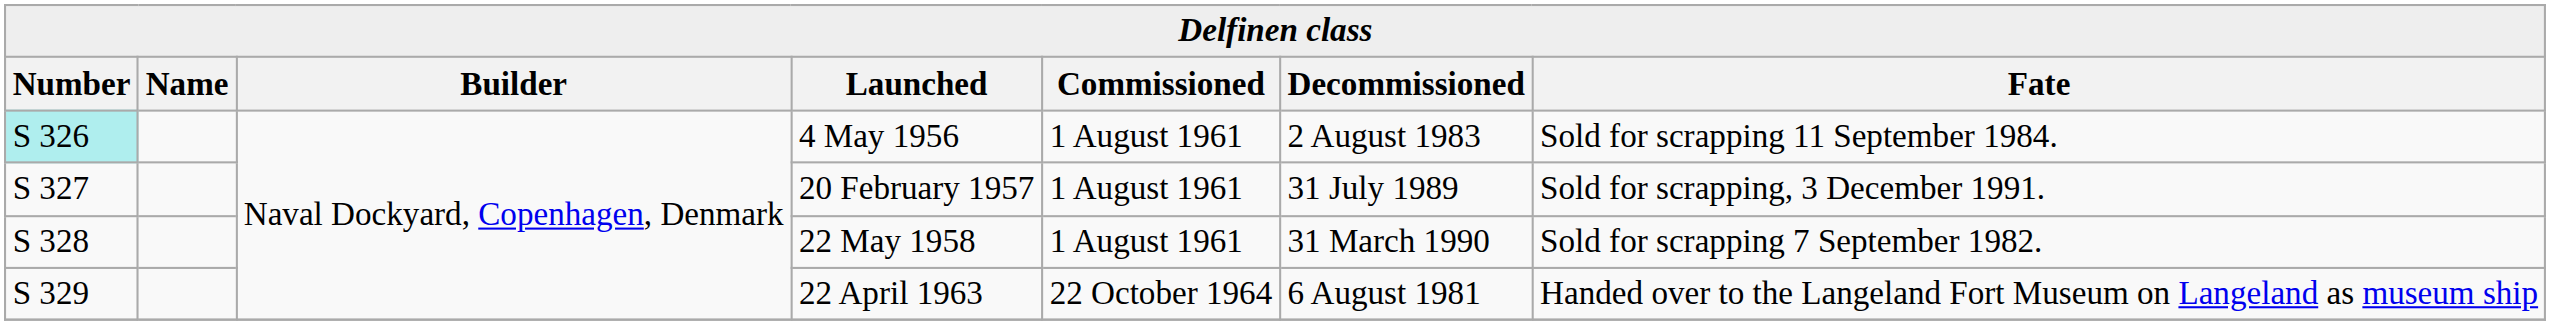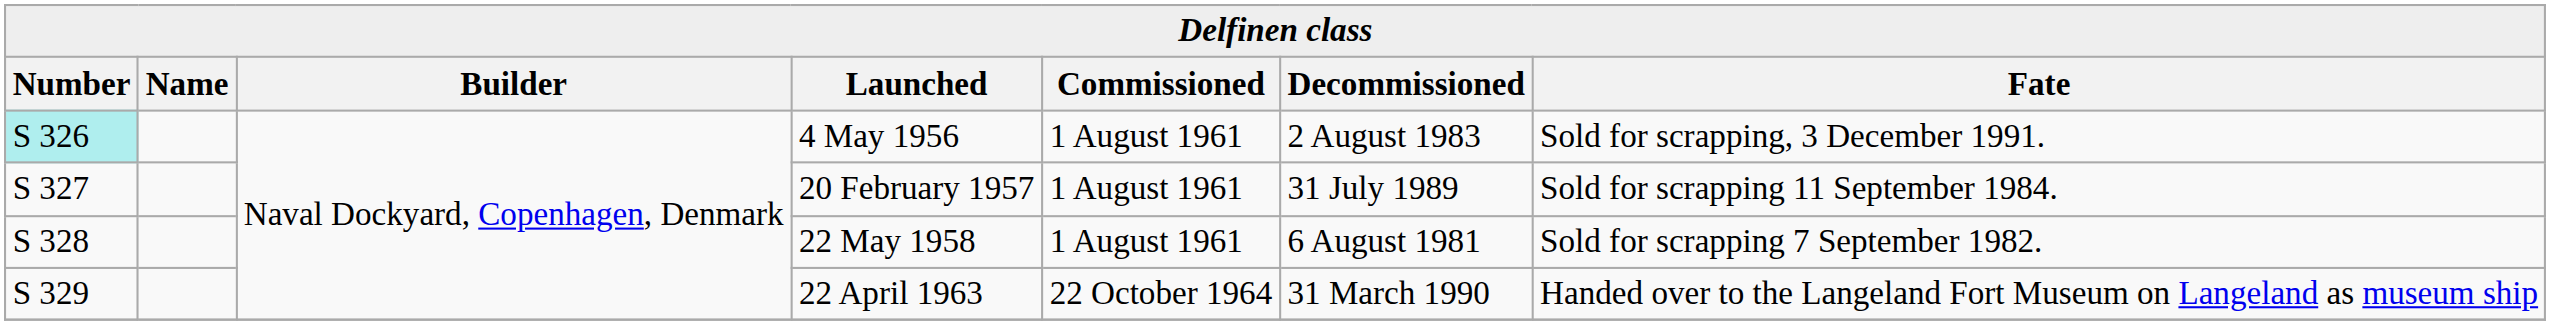 <table class=wikitable>
 <tr>
 <td colspan="7" style="background:#eee;" align=center><strong><em>Delfinen<em> class<strong></td>
 </tr>
 <tr>
 <th>Number</th>
 <th>Name</th>
 <th>Builder</th>
 <th>Launched</th>
 <th>Commissioned</th>
 <th>Decommissioned</th>
 <th>Fate</th>
 </tr>
 <tr>
 <td style="background: paleturquoise;">S 326</td>
 <td></td>
 <td rowspan=4 align=center>Naval Dockyard, <a href='#'>Copenhagen</a>, Denmark</td>
 <td>4 May 1956</td>
 <td>1 August 1961</td>
 <td>2 August 1983</td>
-<td>Sold for scrapping 11 September 1984.</td>
+<td>Sold for scrapping, 3 December 1991.</td>
 </tr>
 <tr>
 <td>S 327</td>
 <td></td>
 <td>20 February 1957</td>
 <td>1 August 1961</td>
 <td>31 July 1989</td>
-<td>Sold for scrapping, 3 December 1991.</td>
+<td>Sold for scrapping 11 September 1984.</td>
 </tr>
 <tr>
 <td>S 328</td>
 <td></td>
 <td>22 May 1958</td>
 <td>1 August 1961</td>
-<td>31 March 1990</td>
+<td>6 August 1981</td>
 <td>Sold for scrapping 7 September 1982.</td>
 </tr>
 <tr>
 <td>S 329</td>
 <td></td>
 <td>22 April 1963</td>
 <td>22 October 1964</td>
-<td>6 August 1981</td>
+<td>31 March 1990</td>
 <td>Handed over to the Langeland Fort Museum on <a href='#'>Langeland</a> as <a href='#'>museum ship</a></td>
 </tr>
 <tr>
 </tr>
 </table>
